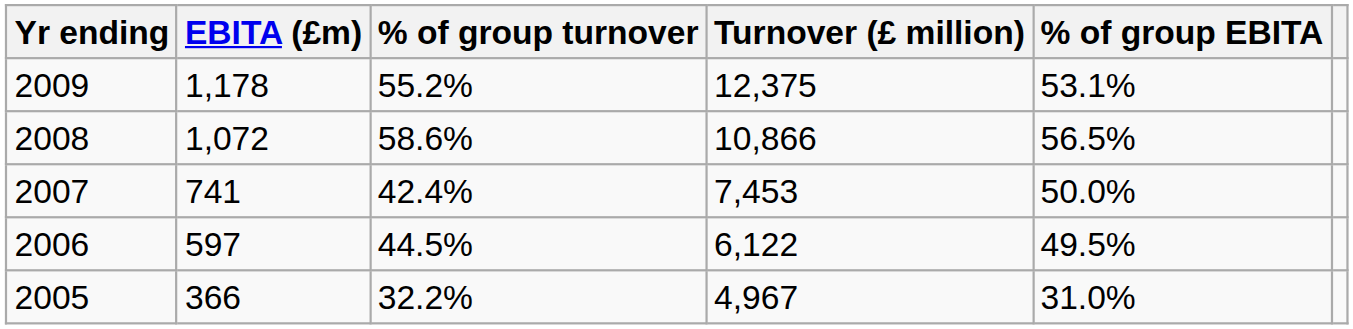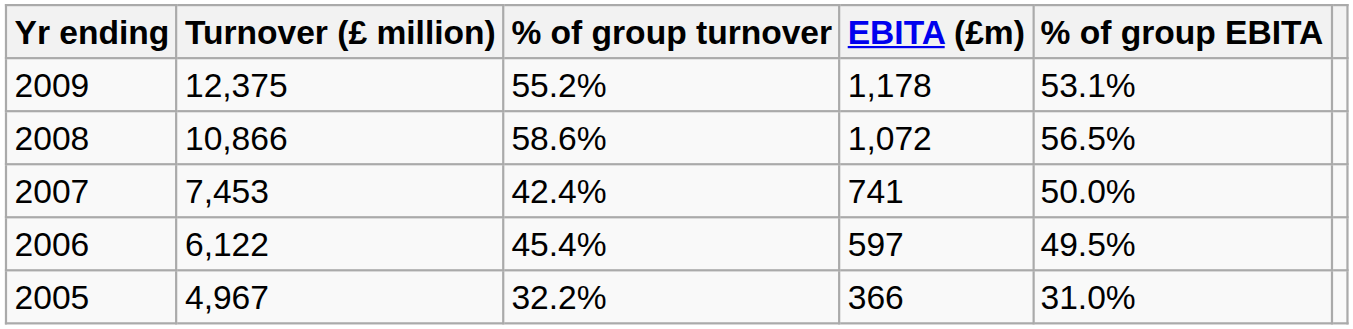 <table class="wikitable" border="1" style="font-size:95%; margin:auto;">
 <tr>
 <th>Yr ending</th>
+<th>Turnover (£ million)</th>
+<th>% of group turnover</th>
 <th><a href='#'>EBITA</a> (£m)</th>
-<th>% of group turnover</th>
-<th>Turnover (£ million)</th>
 <th>% of group EBITA</th>
 <th></th>
 </tr>
 <tr>
 <td>2009</td>
+<td>12,375</td>
+<td>55.2%</td>
 <td>1,178</td>
-<td>55.2%</td>
-<td>12,375</td>
 <td>53.1%</td>
 <td></td>
 </tr>
 <tr>
 <td>2008</td>
+<td>10,866</td>
+<td>58.6%</td>
 <td>1,072</td>
-<td>58.6%</td>
-<td>10,866</td>
 <td>56.5%</td>
 <td></td>
 </tr>
 <tr>
 <td>2007</td>
+<td>7,453</td>
+<td>42.4%</td>
 <td>741</td>
-<td>42.4%</td>
-<td>7,453</td>
 <td>50.0%</td>
 <td></td>
 </tr>
 <tr>
 <td>2006</td>
+<td>6,122</td>
+<td>45.4%</td>
 <td>597</td>
-<td>44.5%</td>
-<td>6,122</td>
 <td>49.5%</td>
 <td></td>
 </tr>
 <tr>
 <td>2005</td>
+<td>4,967</td>
+<td>32.2%</td>
 <td>366</td>
-<td>32.2%</td>
-<td>4,967</td>
 <td>31.0%</td>
 <td></td>
 </tr>
 </table>
